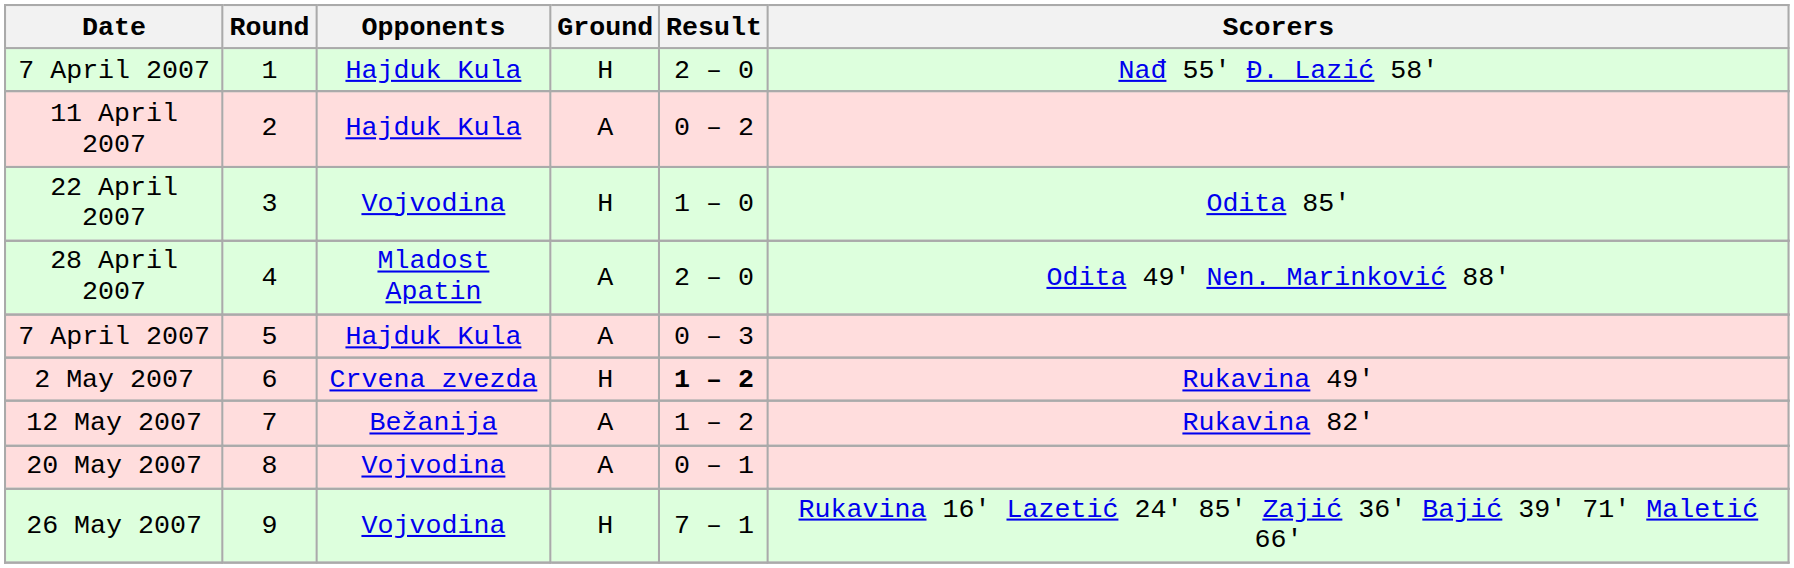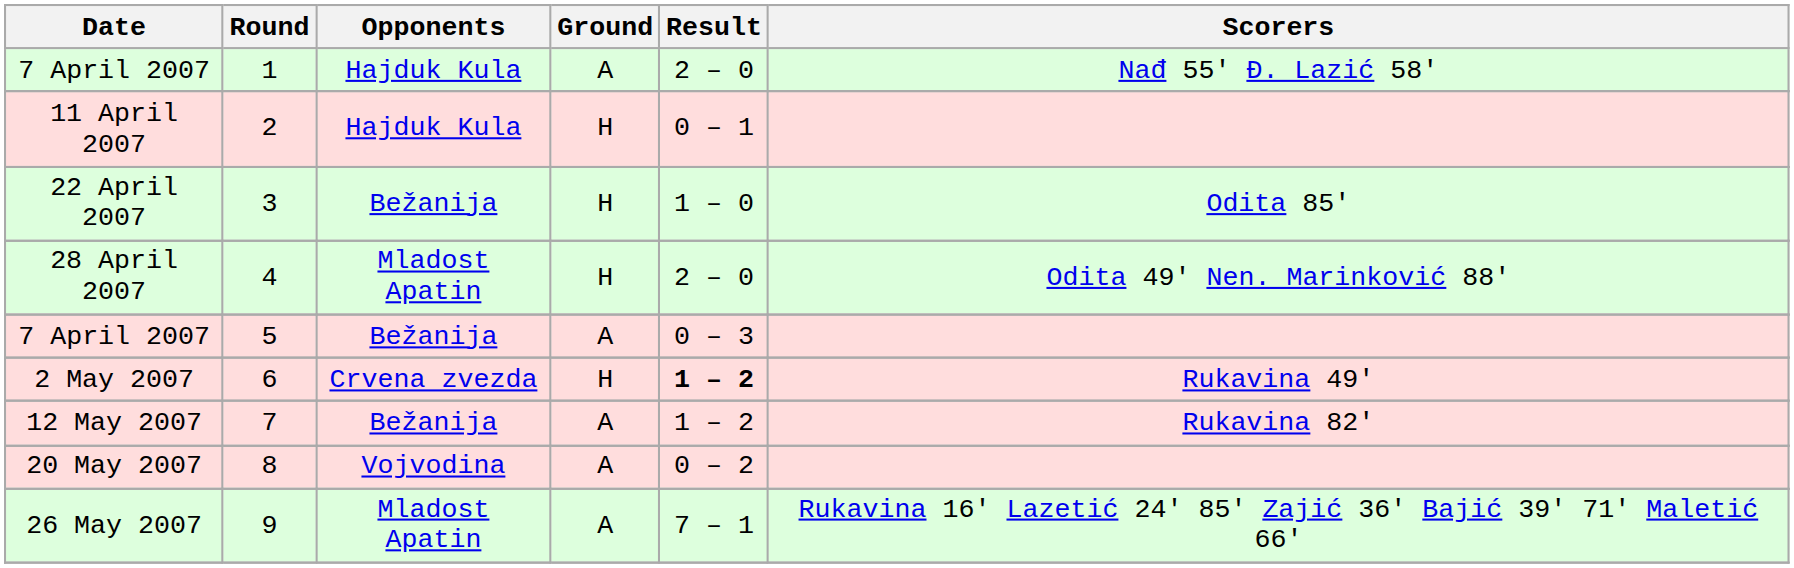 <table class="wikitable" style="text-align:center">
 <tr>
 <th>Date</th>
 <th>Round</th>
 <th>Opponents</th>
 <th>Ground</th>
 <th>Result</th>
 <th>Scorers</th>
 </tr>
 <tr bgcolor="#ddffdd">
 <td>7 April 2007</td>
 <td>1</td>
 <td><a href='#'>Hajduk Kula</a></td>
-<td>H</td>
+<td>A</td>
 <td>2 – 0</td>
 <td><a href='#'>Nađ</a> 55' <a href='#'>Đ. Lazić</a> 58'</td>
 </tr>
 <tr>
 </tr>
 <tr bgcolor="#ffdddd">
 <td>11 April 2007</td>
 <td>2</td>
 <td><a href='#'>Hajduk Kula</a></td>
-<td>A</td>
-<td>0 – 2</td>
+<td>H</td>
+<td>0 – 1</td>
 <td></td>
 </tr>
 <tr>
 </tr>
 <tr bgcolor="#ddffdd">
 <td>22 April 2007</td>
 <td>3</td>
-<td><a href='#'>Vojvodina</a></td>
+<td><a href='#'>Bežanija</a></td>
 <td>H</td>
 <td>1 – 0</td>
 <td><a href='#'>Odita</a> 85'</td>
 </tr>
 <tr>
 </tr>
 <tr bgcolor="#ddffdd">
 <td>28 April 2007</td>
 <td>4</td>
 <td><a href='#'>Mladost Apatin</a></td>
-<td>A</td>
+<td>H</td>
 <td>2 – 0</td>
 <td><a href='#'>Odita</a> 49' <a href='#'>Nen. Marinković</a> 88'</td>
 </tr>
 <tr>
 </tr>
 <tr bgcolor="#ffdddd">
 <td>7 April 2007</td>
 <td>5</td>
-<td><a href='#'>Hajduk Kula</a></td>
+<td><a href='#'>Bežanija</a></td>
 <td>A</td>
 <td>0 – 3</td>
 <td></td>
 </tr>
 <tr>
 </tr>
 <tr bgcolor="#ffdddd">
 <td>2 May 2007</td>
 <td>6</td>
 <td><a href='#'>Crvena zvezda</a></td>
 <td>H</td>
 <td><strong>1 – 2</strong></td>
 <td><a href='#'>Rukavina</a> 49'</td>
 </tr>
 <tr>
 </tr>
 <tr bgcolor="#ffdddd">
 <td>12 May 2007</td>
 <td>7</td>
 <td><a href='#'>Bežanija</a></td>
 <td>A</td>
 <td>1 – 2</td>
 <td><a href='#'>Rukavina</a> 82'</td>
 </tr>
 <tr>
 </tr>
 <tr bgcolor="#ffdddd">
 <td>20 May 2007</td>
 <td>8</td>
 <td><a href='#'>Vojvodina</a></td>
 <td>A</td>
-<td>0 – 1</td>
+<td>0 – 2</td>
 <td></td>
 </tr>
 <tr>
 </tr>
 <tr bgcolor="#ddffdd">
 <td>26 May 2007</td>
 <td>9</td>
-<td><a href='#'>Vojvodina</a></td>
-<td>H</td>
+<td><a href='#'>Mladost Apatin</a></td>
+<td>A</td>
 <td>7 – 1</td>
 <td><a href='#'>Rukavina</a> 16' <a href='#'>Lazetić</a> 24'  85' <a href='#'>Zajić</a> 36' <a href='#'>Bajić</a> 39'  71' <a href='#'>Maletić</a> 66'</td>
 </tr>
 <tr>
 </tr>
 </table>
